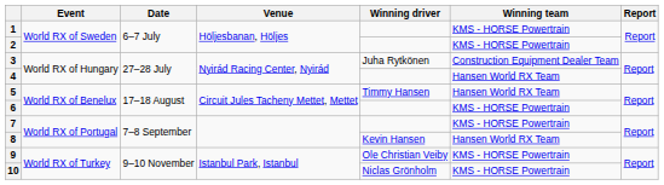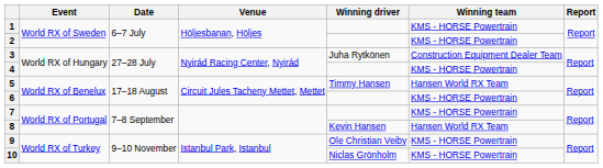 <table class="wikitable" style="font-size:85%;">
 <tr>
 <th></th>
 <th>Event</th>
 <th>Date</th>
 <th>Venue</th>
 <th>Winning driver</th>
 <th>Winning team</th>
 <th>Report</th>
 </tr>
 <tr>
 <th>1</th>
 <td rowspan="2"> <a href='#'>World RX of Sweden</a></td>
 <td rowspan="2">6–7 July</td>
 <td rowspan="2"><a href='#'>Höljesbanan</a>, <a href='#'>Höljes</a></td>
 <td> </td>
 <td> <a href='#'>KMS - HORSE Powertrain</a></td>
 <td rowspan="2" align="center"><a href='#'>Report</a></td>
 </tr>
 <tr>
 <th>2</th>
 <td> </td>
 <td> <a href='#'>KMS - HORSE Powertrain</a></td>
 </tr>
 <tr>
 <th>3</th>
 <td rowspan="2"> World RX of Hungary</td>
 <td rowspan="2">27–28 July</td>
 <td rowspan="2"><a href='#'>Nyirád Racing Center</a>, <a href='#'>Nyirád</a></td>
 <td> Juha Rytkönen</td>
 <td> <a href='#'>Construction Equipment Dealer Team</a></td>
 <td rowspan="2"><a href='#'>Report</a></td>
 </tr>
 <tr>
 <th>4</th>
 <td> </td>
-<td> <a href='#'>Hansen World RX Team</a></td>
+<td> <a href='#'>KMS - HORSE Powertrain</a></td>
 </tr>
 <tr>
 <th>5</th>
 <td rowspan="2"> <a href='#'>World RX of Benelux</a></td>
 <td rowspan="2">17–18 August</td>
 <td rowspan="2"><a href='#'>Circuit Jules Tacheny Mettet</a>, <a href='#'>Mettet</a></td>
 <td> <a href='#'>Timmy Hansen</a></td>
 <td> <a href='#'>Hansen World RX Team</a></td>
 <td rowspan="2"><a href='#'>Report</a></td>
 </tr>
 <tr>
 <th>6</th>
 <td> </td>
 <td> <a href='#'>KMS - HORSE Powertrain</a></td>
 </tr>
 <tr>
 <th>7</th>
 <td rowspan="2"> <a href='#'>World RX of Portugal</a></td>
 <td rowspan="2">7–8 September</td>
 <td rowspan="2"></td>
 <td> </td>
 <td> <a href='#'>KMS - HORSE Powertrain</a></td>
 <td rowspan="2"><a href='#'>Report</a></td>
 </tr>
 <tr>
 <th>8</th>
 <td> <a href='#'>Kevin Hansen</a></td>
 <td> <a href='#'>Hansen World RX Team</a></td>
 </tr>
 <tr>
 <th>9</th>
 <td rowspan="2"> <a href='#'>World RX of Turkey</a></td>
 <td rowspan="2">9–10 November</td>
 <td rowspan="2"><a href='#'>Istanbul Park</a>, <a href='#'>Istanbul</a></td>
 <td> <a href='#'>Ole Christian Veiby</a></td>
 <td> <a href='#'>KMS - HORSE Powertrain</a></td>
 <td rowspan="2"><a href='#'>Report</a></td>
 </tr>
 <tr>
 <th>10</th>
 <td> <a href='#'>Niclas Grönholm</a></td>
 <td> <a href='#'>KMS - HORSE Powertrain</a></td>
 </tr>
 </table>
